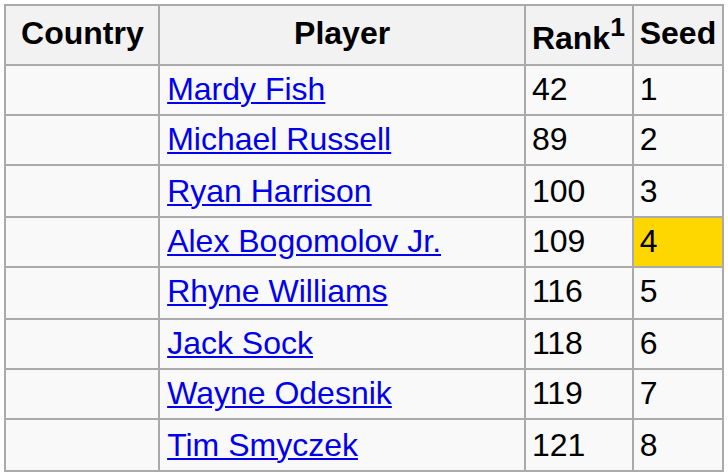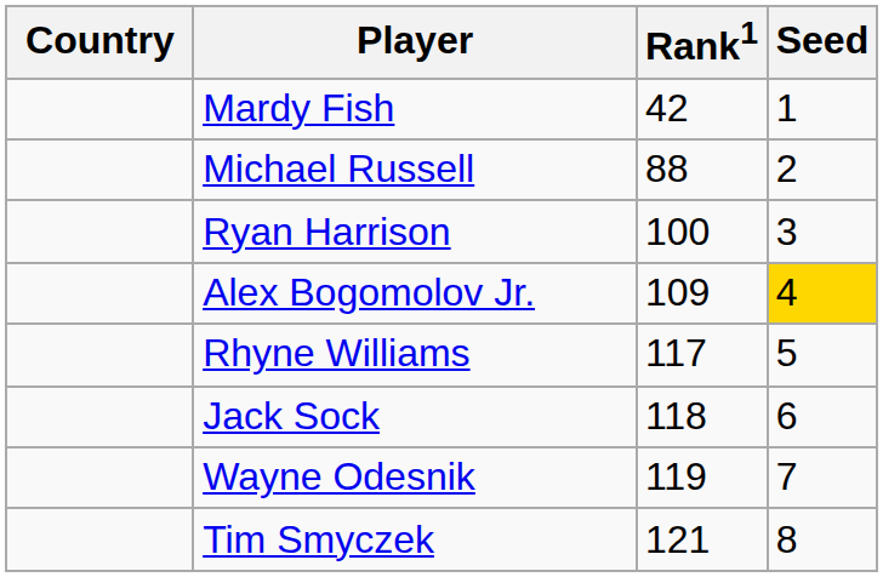 <table class="sortable wikitable">
 <tr>
 <th width="70">Country</th>
 <th width="175">Player</th>
 <th>Rank<sup>1</sup></th>
 <th>Seed</th>
 </tr>
 <tr>
 <td></td>
 <td><a href='#'>Mardy Fish</a></td>
 <td>42</td>
 <td>1</td>
 </tr>
 <tr>
 <td></td>
 <td><a href='#'>Michael Russell</a></td>
-<td>89</td>
+<td>88</td>
 <td>2</td>
 </tr>
 <tr>
 <td></td>
 <td><a href='#'>Ryan Harrison</a></td>
 <td>100</td>
 <td>3</td>
 </tr>
 <tr>
 <td></td>
 <td><a href='#'>Alex Bogomolov Jr.</a></td>
 <td>109</td>
 <td style="background: gold;">4</td>
 </tr>
 <tr>
 <td></td>
 <td><a href='#'>Rhyne Williams</a></td>
-<td>116</td>
+<td>117</td>
 <td>5</td>
 </tr>
 <tr>
 <td></td>
 <td><a href='#'>Jack Sock</a></td>
 <td>118</td>
 <td>6</td>
 </tr>
 <tr>
 <td></td>
 <td><a href='#'>Wayne Odesnik</a></td>
 <td>119</td>
 <td>7</td>
 </tr>
 <tr>
 <td></td>
 <td><a href='#'>Tim Smyczek</a></td>
 <td>121</td>
 <td>8</td>
 </tr>
 </table>
